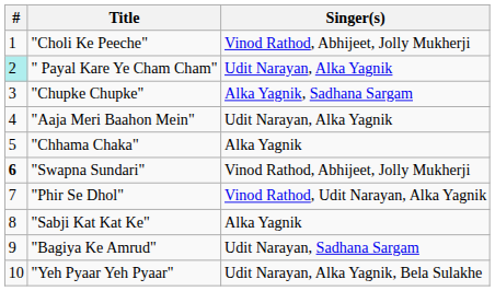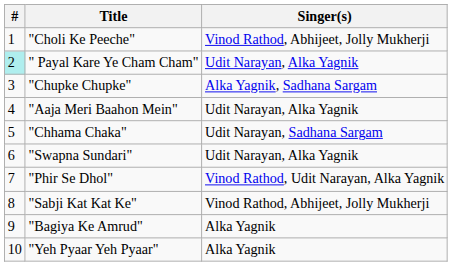 <table class="wikitable" style="font-size:95%;">
 <tr>
 <th>#</th>
 <th>Title</th>
 <th>Singer(s)</th>
 </tr>
 <tr>
 <td>1</td>
 <td>"Choli Ke Peeche"</td>
 <td><a href='#'>Vinod Rathod</a>, Abhijeet, Jolly Mukherji</td>
 </tr>
 <tr>
 <td style="background: paleturquoise;">2</td>
 <td>" Payal Kare Ye Cham Cham"</td>
 <td><a href='#'>Udit Narayan</a>, <a href='#'>Alka Yagnik</a></td>
 </tr>
 <tr>
 <td>3</td>
 <td>"Chupke Chupke"</td>
 <td><a href='#'>Alka Yagnik</a>, <a href='#'>Sadhana Sargam</a></td>
 </tr>
 <tr>
 <td>4</td>
 <td>"Aaja Meri Baahon Mein"</td>
 <td>Udit Narayan, Alka Yagnik</td>
 </tr>
 <tr>
 <td>5</td>
 <td>"Chhama Chaka"</td>
-<td>Alka Yagnik</td>
+<td>Udit Narayan, <a href='#'>Sadhana Sargam</a></td>
 </tr>
 <tr>
-<td><strong>6</strong></td>
+<td>6</td>
 <td>"Swapna Sundari"</td>
-<td>Vinod Rathod, Abhijeet, Jolly Mukherji</td>
+<td>Udit Narayan, Alka Yagnik</td>
 </tr>
 <tr>
 <td>7</td>
 <td>"Phir Se Dhol"</td>
 <td><a href='#'>Vinod Rathod</a>, Udit Narayan, Alka Yagnik</td>
 </tr>
 <tr>
 <td>8</td>
 <td>"Sabji Kat Kat Ke"</td>
-<td>Alka Yagnik</td>
+<td>Vinod Rathod, Abhijeet, Jolly Mukherji</td>
 </tr>
 <tr>
 <td>9</td>
 <td>"Bagiya Ke Amrud"</td>
-<td>Udit Narayan, <a href='#'>Sadhana Sargam</a></td>
+<td>Alka Yagnik</td>
 </tr>
 <tr>
 <td>10</td>
 <td>"Yeh Pyaar Yeh Pyaar"</td>
-<td>Udit Narayan, Alka Yagnik, Bela Sulakhe</td>
+<td>Alka Yagnik</td>
 </tr>
 </table>
